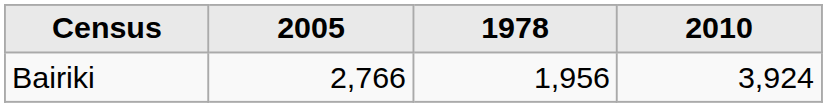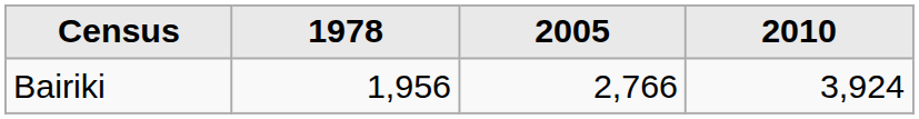 <table class="wikitable">
 <tr>
 <th style="background-color:#E9E9E9" align=left valign=top width=100>Census</th>
+<th style="background-color:#E9E9E9" align=right valign=top width=100>1978</th>
 <th style="background-color:#E9E9E9" align=right valign=top width=100>2005</th>
-<th style="background-color:#E9E9E9" align=right valign=top width=100>1978</th>
 <th style="background-color:#E9E9E9" align=right valign=top width=100>2010</th>
 </tr>
 <tr>
 <td>Bairiki</td>
+<td align=right>1,956</td>
 <td align=right>2,766</td>
-<td align=right>1,956</td>
 <td align=right>3,924</td>
 </tr>
 </table>
